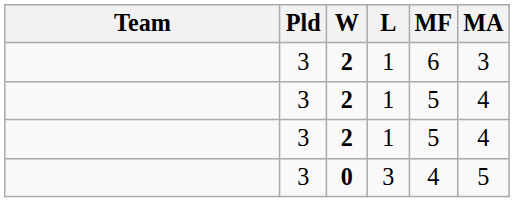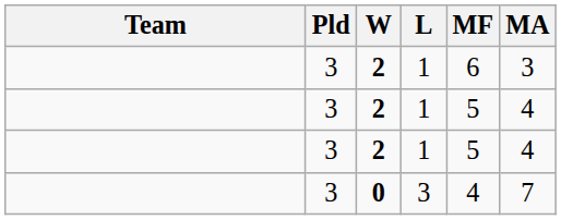 <table class=wikitable style="text-align:center">
 <tr>
 <th width=175>Team</th>
 <th width=20>Pld</th>
 <th width=20>W</th>
 <th width=20>L</th>
 <th width=20>MF</th>
 <th width=20>MA</th>
 </tr>
 <tr>
 <td style="text-align:left"></td>
 <td>3</td>
 <td><strong>2</strong></td>
 <td>1</td>
 <td>6</td>
 <td>3</td>
 </tr>
 <tr>
 <td style="text-align:left"></td>
 <td>3</td>
 <td><strong>2</strong></td>
 <td>1</td>
 <td>5</td>
 <td>4</td>
 </tr>
 <tr -bgcolor=ffcccc>
 <td style="text-align:left"></td>
 <td>3</td>
 <td><strong>2</strong></td>
 <td>1</td>
 <td>5</td>
 <td>4</td>
 </tr>
 <tr -bgcolor=ffcccc>
 <td style="text-align:left"></td>
 <td>3</td>
 <td><strong>0</strong></td>
 <td>3</td>
 <td>4</td>
-<td>5</td>
+<td>7</td>
 </tr>
 </table>
